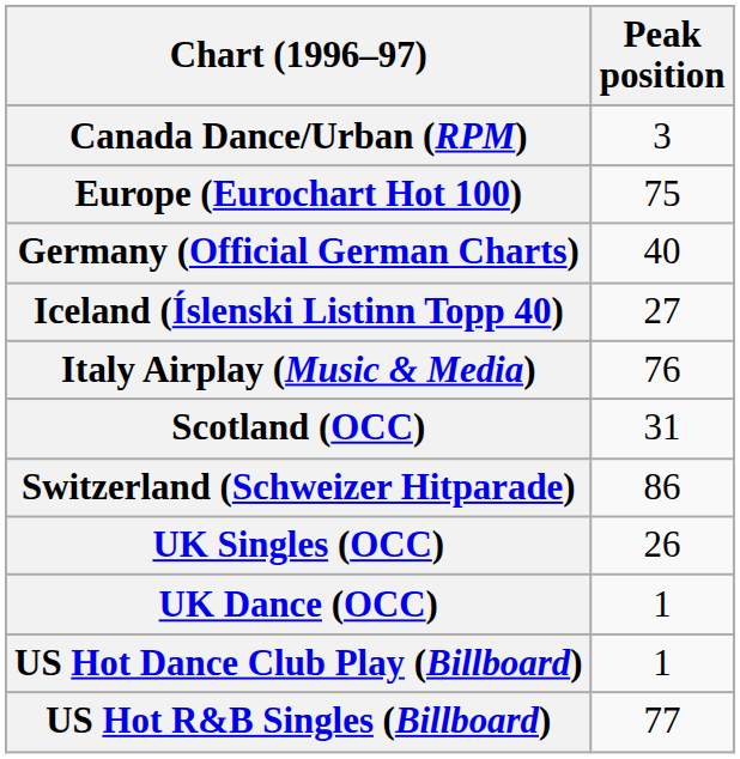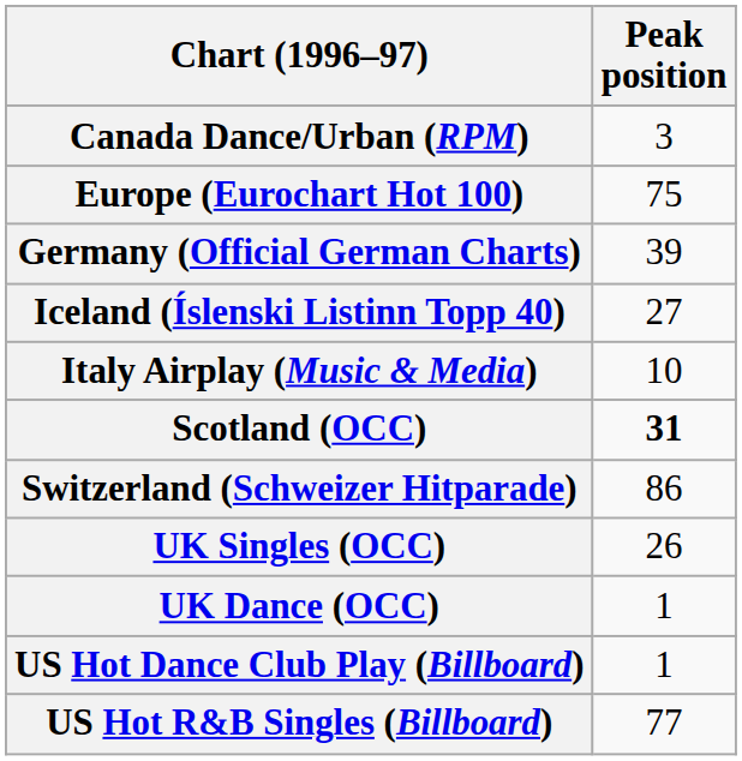 <table class="wikitable sortable plainrowheaders" style="text-align:center">
 <tr>
 <th scope="col">Chart (1996–97)</th>
 <th scope="col">Peak<br>position</th>
 </tr>
 <tr>
 <th scope="row">Canada Dance/Urban (<a href='#'><em>RPM</em></a>)</th>
 <td>3</td>
 </tr>
 <tr>
 <th scope="row">Europe (<a href='#'>Eurochart Hot 100</a>)</th>
 <td>75</td>
 </tr>
 <tr>
 <th scope="row">Germany (<a href='#'>Official German Charts</a>)</th>
-<td>40</td>
+<td>39</td>
 </tr>
 <tr>
 <th scope="row">Iceland (<a href='#'>Íslenski Listinn Topp 40</a>)</th>
 <td>27</td>
 </tr>
 <tr>
 <th scope="row">Italy Airplay (<em><a href='#'>Music & Media</a></em>)</th>
-<td>76</td>
+<td>10</td>
 </tr>
 <tr>
 <th scope="row">Scotland (<a href='#'>OCC</a>)</th>
-<td>31</td>
+<td><strong>31</strong></td>
 </tr>
 <tr>
 <th scope="row">Switzerland (<a href='#'>Schweizer Hitparade</a>)</th>
 <td>86</td>
 </tr>
 <tr>
 <th scope="row"><a href='#'>UK Singles</a> (<a href='#'>OCC</a>)</th>
 <td>26</td>
 </tr>
 <tr>
 <th scope="row"><a href='#'>UK Dance</a> (<a href='#'>OCC</a>)</th>
 <td>1</td>
 </tr>
 <tr>
 <th scope="row">US <a href='#'>Hot Dance Club Play</a> (<em><a href='#'>Billboard</a></em>)</th>
 <td>1</td>
 </tr>
 <tr>
 <th scope="row">US <a href='#'>Hot R&B Singles</a> (<em><a href='#'>Billboard</a></em>)</th>
 <td>77</td>
 </tr>
 </table>
